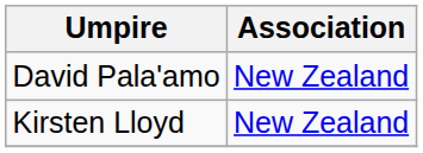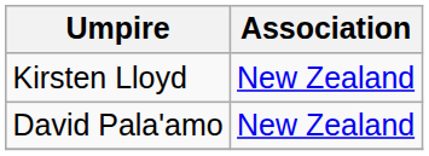 <table class="wikitable collapsible">
 <tr>
 <th>Umpire</th>
 <th>Association</th>
 </tr>
 <tr>
-<td>David Pala'amo</td>
+<td>Kirsten Lloyd</td>
 <td><a href='#'>New Zealand</a></td>
 </tr>
 <tr>
-<td>Kirsten Lloyd</td>
+<td>David Pala'amo</td>
 <td><a href='#'>New Zealand</a></td>
 </tr>
 <tr>
 </tr>
 </table>
